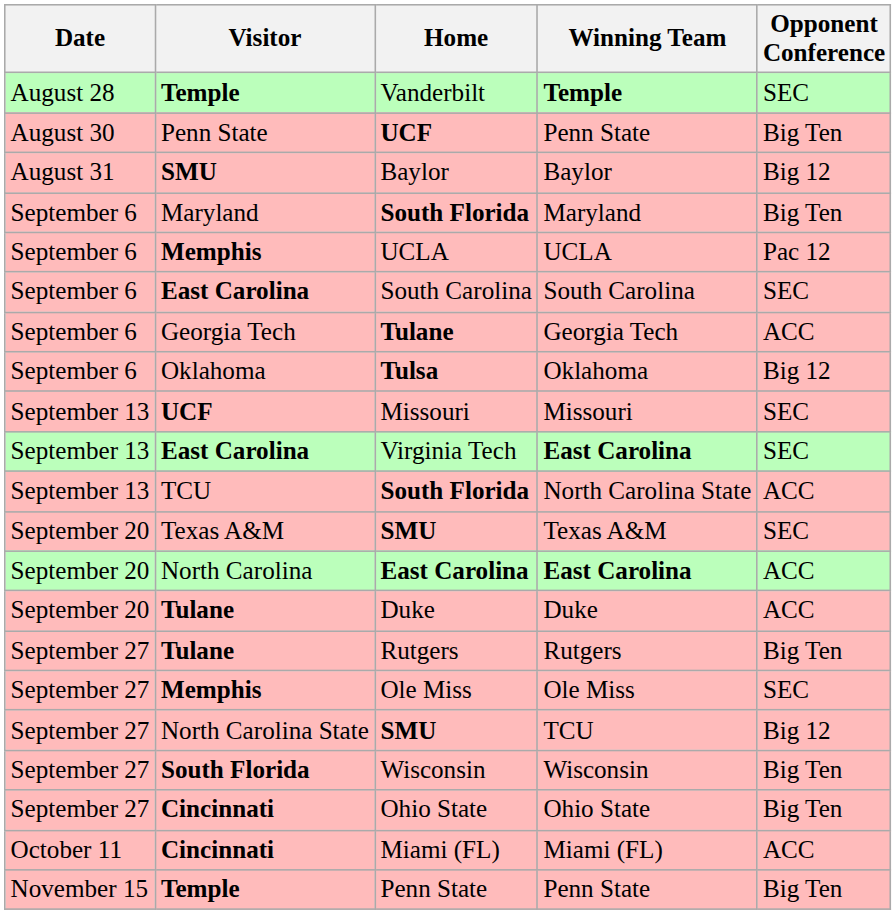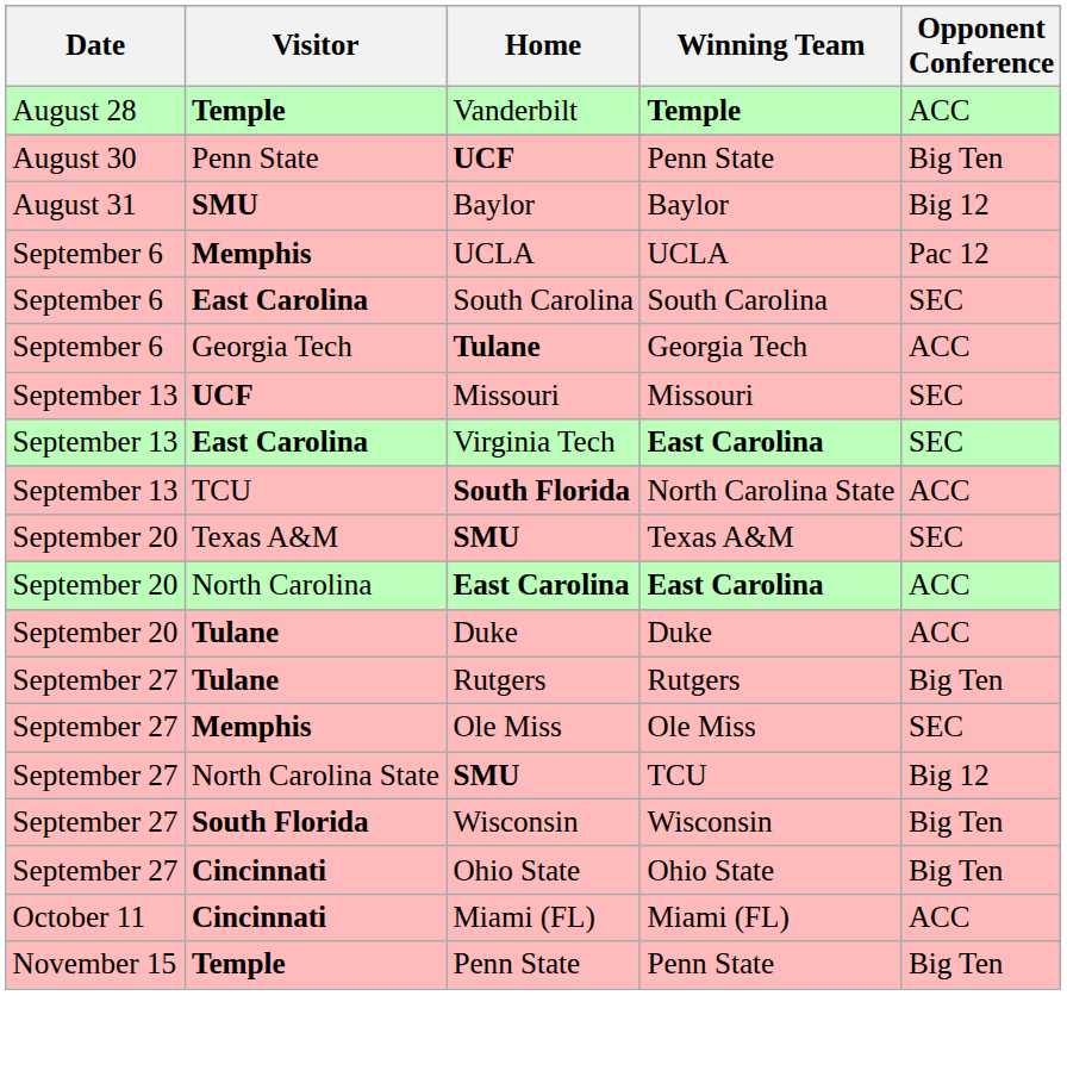 <table class="wikitable">
 <tr>
 <th>Date</th>
 <th>Visitor</th>
 <th>Home</th>
 <th>Winning Team</th>
 <th>Opponent<br>Conference</th>
 </tr>
 <tr style="background:#bfb;">
 <td>August 28</td>
 <td><strong>Temple</strong></td>
 <td>Vanderbilt</td>
 <td><strong>Temple</strong></td>
-<td>SEC</td>
+<td>ACC</td>
 </tr>
 <tr style="background:#fbb;">
 <td>August 30</td>
 <td>Penn State</td>
 <td><strong>UCF</strong></td>
 <td>Penn State</td>
 <td>Big Ten</td>
 </tr>
 <tr style="background:#fbb;">
 <td>August 31</td>
 <td><strong>SMU</strong></td>
 <td>Baylor</td>
 <td>Baylor</td>
 <td>Big 12</td>
-</tr>
-<tr style="background:#fbb;">
-<td>September 6</td>
-<td>Maryland</td>
-<td><strong>South Florida</strong></td>
-<td>Maryland</td>
-<td>Big Ten</td>
 </tr>
 <tr style="background:#fbb;">
 <td>September 6</td>
 <td><strong>Memphis</strong></td>
 <td>UCLA</td>
 <td>UCLA</td>
 <td>Pac 12</td>
 </tr>
 <tr style="background:#fbb;">
 <td>September 6</td>
 <td><strong>East Carolina</strong></td>
 <td>South Carolina</td>
 <td>South Carolina</td>
 <td>SEC</td>
 </tr>
 <tr style="background:#fbb;">
 <td>September 6</td>
 <td>Georgia Tech</td>
 <td><strong>Tulane</strong></td>
 <td>Georgia Tech</td>
 <td>ACC</td>
-</tr>
-<tr style="background:#fbb;">
-<td>September 6</td>
-<td>Oklahoma</td>
-<td><strong>Tulsa</strong></td>
-<td>Oklahoma</td>
-<td>Big 12</td>
 </tr>
 <tr style="background:#fbb;">
 <td>September 13</td>
 <td><strong>UCF</strong></td>
 <td>Missouri</td>
 <td>Missouri</td>
 <td>SEC</td>
 </tr>
 <tr style="background:#bfb;">
 <td>September 13</td>
 <td><strong>East Carolina</strong></td>
 <td>Virginia Tech</td>
 <td><strong>East Carolina</strong></td>
 <td>SEC</td>
 </tr>
 <tr style="background:#fbb;">
 <td>September 13</td>
 <td>TCU</td>
 <td><strong>South Florida</strong></td>
 <td>North Carolina State</td>
 <td>ACC</td>
 </tr>
 <tr style="background:#fbb;">
 <td>September 20</td>
 <td>Texas A&M</td>
 <td><strong>SMU</strong></td>
 <td>Texas A&M</td>
 <td>SEC</td>
 </tr>
 <tr style="background:#bfb;">
 <td>September 20</td>
 <td>North Carolina</td>
 <td><strong>East Carolina</strong></td>
 <td><strong>East Carolina</strong></td>
 <td>ACC</td>
 </tr>
 <tr style="background:#fbb;">
 <td>September 20</td>
 <td><strong>Tulane</strong></td>
 <td>Duke</td>
 <td>Duke</td>
 <td>ACC</td>
 </tr>
 <tr style="background:#fbb;">
 <td>September 27</td>
 <td><strong>Tulane</strong></td>
 <td>Rutgers</td>
 <td>Rutgers</td>
 <td>Big Ten</td>
 </tr>
 <tr style="background:#fbb;">
 <td>September 27</td>
 <td><strong>Memphis</strong></td>
 <td>Ole Miss</td>
 <td>Ole Miss</td>
 <td>SEC</td>
 </tr>
 <tr style="background:#fbb;">
 <td>September 27</td>
 <td>North Carolina State</td>
 <td><strong>SMU</strong></td>
 <td>TCU</td>
 <td>Big 12</td>
 </tr>
 <tr style="background:#fbb;">
 <td>September 27</td>
 <td><strong>South Florida</strong></td>
 <td>Wisconsin</td>
 <td>Wisconsin</td>
 <td>Big Ten</td>
 </tr>
 <tr style="background:#fbb;">
 <td>September 27</td>
 <td><strong>Cincinnati</strong></td>
 <td>Ohio State</td>
 <td>Ohio State</td>
 <td>Big Ten</td>
 </tr>
 <tr style="background:#fbb;">
 <td>October 11</td>
 <td><strong>Cincinnati</strong></td>
 <td>Miami (FL)</td>
 <td>Miami (FL)</td>
 <td>ACC</td>
 </tr>
 <tr style="background:#fbb;">
 <td>November 15</td>
 <td><strong>Temple</strong></td>
 <td>Penn State</td>
 <td>Penn State</td>
 <td>Big Ten</td>
 </tr>
 </table>
